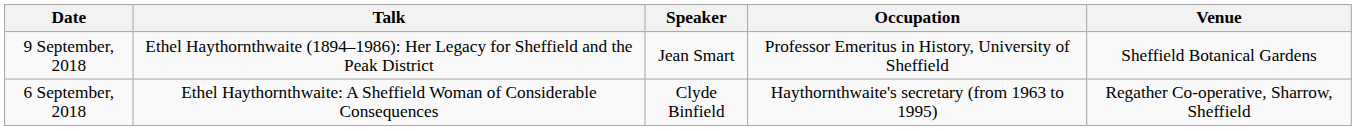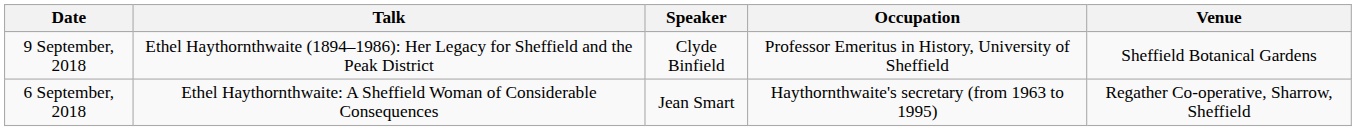 <table class="wikitable sortable" style="text-align:center;">
 <tr>
 <th>Date</th>
 <th>Talk</th>
 <th>Speaker</th>
 <th>Occupation</th>
 <th>Venue</th>
 </tr>
 <tr>
 <td>9 September, 2018</td>
 <td>Ethel Haythornthwaite (1894–1986): Her Legacy for Sheffield and the Peak District</td>
-<td>Jean Smart</td>
+<td>Clyde Binfield</td>
 <td>Professor Emeritus in History, University of Sheffield</td>
 <td>Sheffield Botanical Gardens</td>
 </tr>
 <tr>
 <td>6 September, 2018</td>
 <td>Ethel Haythornthwaite: A Sheffield Woman of Considerable Consequences</td>
-<td>Clyde Binfield</td>
+<td>Jean Smart</td>
 <td>Haythornthwaite's secretary (from 1963 to 1995)</td>
 <td>Regather Co-operative, Sharrow, Sheffield</td>
 </tr>
 </table>
